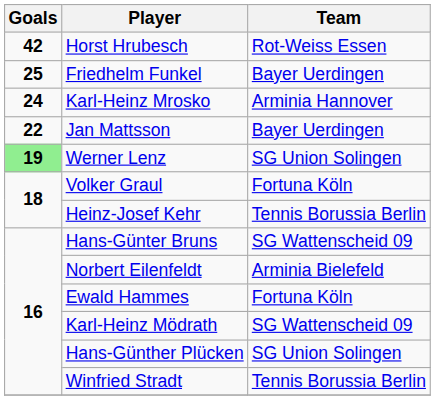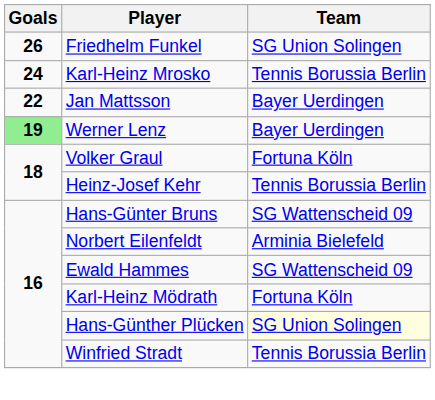 <table class="wikitable">
 <tr>
 <th>Goals</th>
 <th>Player</th>
 <th>Team</th>
 </tr>
 <tr>
-<td rowspan="1" align=center><strong>42</strong></td>
-<td> <a href='#'>Horst Hrubesch</a></td>
-<td><a href='#'>Rot-Weiss Essen</a></td>
-</tr>
-<tr>
-<td rowspan="1" align=center><strong>25</strong></td>
+<td rowspan="1" align=center><strong>26</strong></td>
 <td> <a href='#'>Friedhelm Funkel</a></td>
-<td><a href='#'>Bayer Uerdingen</a></td>
+<td><a href='#'>SG Union Solingen</a></td>
 </tr>
 <tr>
 <td rowspan="1" align=center><strong>24</strong></td>
 <td> <a href='#'>Karl-Heinz Mrosko</a></td>
-<td><a href='#'>Arminia Hannover</a></td>
+<td><a href='#'>Tennis Borussia Berlin</a></td>
 </tr>
 <tr>
 <td rowspan="1" align=center><strong>22</strong></td>
 <td> <a href='#'>Jan Mattsson</a></td>
 <td><a href='#'>Bayer Uerdingen</a></td>
 </tr>
 <tr>
 <td rowspan="1" align=center style="background: lightgreen;"><strong>19</strong></td>
 <td> <a href='#'>Werner Lenz</a></td>
-<td><a href='#'>SG Union Solingen</a></td>
+<td><a href='#'>Bayer Uerdingen</a></td>
 </tr>
 <tr>
 <td rowspan="2" align=center><strong>18</strong></td>
 <td> <a href='#'>Volker Graul</a></td>
 <td><a href='#'>Fortuna Köln</a></td>
 </tr>
 <tr>
 <td> <a href='#'>Heinz-Josef Kehr</a></td>
 <td><a href='#'>Tennis Borussia Berlin</a></td>
 </tr>
 <tr>
 <td rowspan="6" align=center><strong>16</strong></td>
 <td> <a href='#'>Hans-Günter Bruns</a></td>
 <td><a href='#'>SG Wattenscheid 09</a></td>
 </tr>
 <tr>
 <td> <a href='#'>Norbert Eilenfeldt</a></td>
 <td><a href='#'>Arminia Bielefeld</a></td>
 </tr>
 <tr>
 <td> <a href='#'>Ewald Hammes</a></td>
+<td><a href='#'>SG Wattenscheid 09</a></td>
+</tr>
+<tr>
+<td> <a href='#'>Karl-Heinz Mödrath</a></td>
 <td><a href='#'>Fortuna Köln</a></td>
 </tr>
 <tr>
-<td> <a href='#'>Karl-Heinz Mödrath</a></td>
-<td><a href='#'>SG Wattenscheid 09</a></td>
-</tr>
-<tr>
 <td> <a href='#'>Hans-Günther Plücken</a></td>
-<td><a href='#'>SG Union Solingen</a></td>
+<td style="background: lightyellow;"><a href='#'>SG Union Solingen</a></td>
 </tr>
 <tr>
 <td> <a href='#'>Winfried Stradt</a></td>
 <td><a href='#'>Tennis Borussia Berlin</a></td>
 </tr>
 <tr>
 </tr>
 </table>
